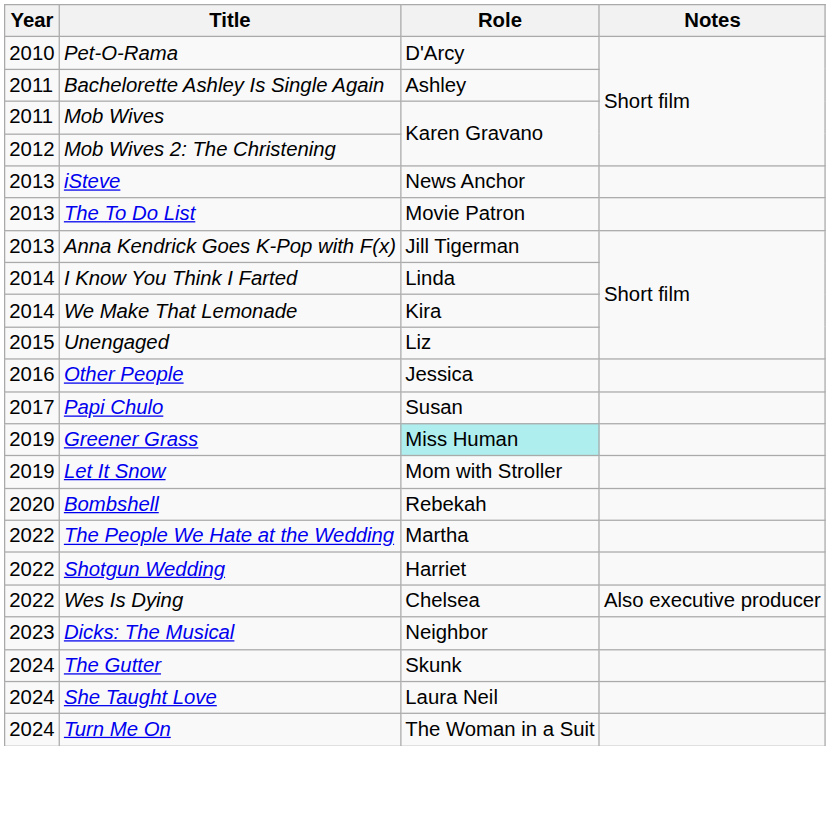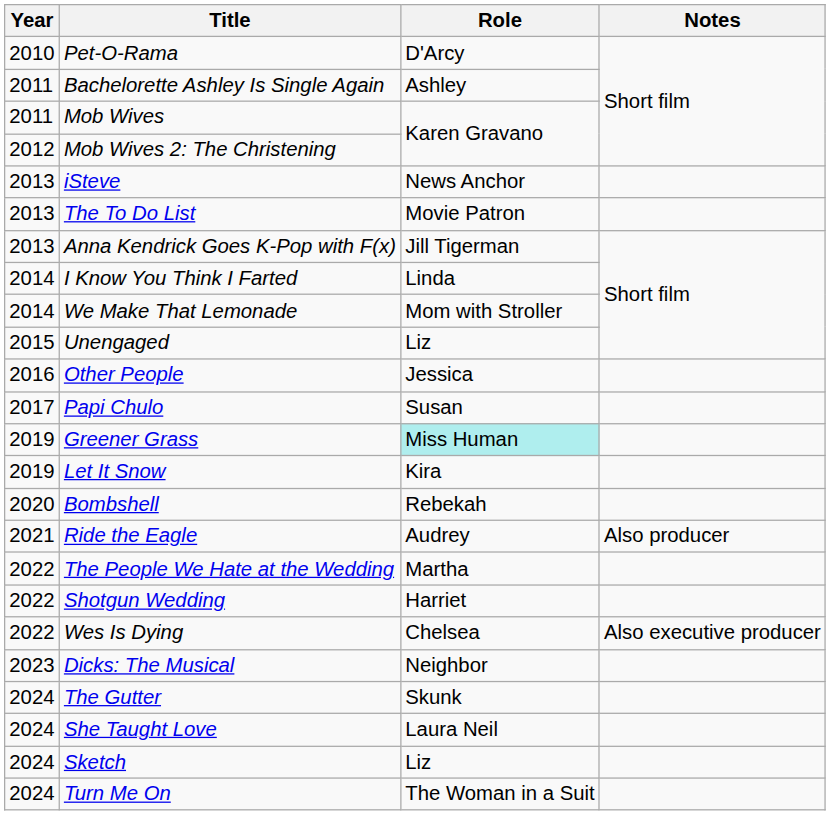 <table class="wikitable sortable">
 <tr>
 <th scope="col">Year</th>
 <th scope="col">Title</th>
 <th scope="col">Role</th>
 <th scope="col" class="unsortable">Notes</th>
 </tr>
 <tr>
 <td>2010</td>
 <td><em>Pet-O-Rama</em></td>
 <td>D'Arcy</td>
 <td rowspan="4">Short film</td>
 </tr>
 <tr>
 <td>2011</td>
 <td><em>Bachelorette Ashley Is Single Again</em></td>
 <td>Ashley</td>
 </tr>
 <tr>
 <td>2011</td>
 <td><em>Mob Wives</em></td>
 <td rowspan="2">Karen Gravano</td>
 </tr>
 <tr>
 <td>2012</td>
 <td><em>Mob Wives 2: The Christening</em></td>
 </tr>
 <tr>
 <td>2013</td>
 <td><em><a href='#'>iSteve</a></em></td>
 <td>News Anchor</td>
 <td></td>
 </tr>
 <tr>
 <td>2013</td>
 <td><em><a href='#'>The To Do List</a></em></td>
 <td>Movie Patron</td>
 <td></td>
 </tr>
 <tr>
 <td>2013</td>
 <td><em>Anna Kendrick Goes K-Pop with F(x)</em></td>
 <td>Jill Tigerman</td>
 <td rowspan="4">Short film</td>
 </tr>
 <tr>
 <td>2014</td>
 <td><em>I Know You Think I Farted</em></td>
 <td>Linda</td>
 </tr>
 <tr>
 <td>2014</td>
 <td><em>We Make That Lemonade</em></td>
-<td>Kira</td>
+<td>Mom with Stroller</td>
 </tr>
 <tr>
 <td>2015</td>
 <td><em>Unengaged</em></td>
 <td>Liz</td>
 </tr>
 <tr>
 <td>2016</td>
 <td><em><a href='#'>Other People</a></em></td>
 <td>Jessica</td>
 <td></td>
 </tr>
 <tr>
 <td>2017</td>
 <td><em><a href='#'>Papi Chulo</a></em></td>
 <td>Susan</td>
 <td></td>
 </tr>
 <tr>
 <td>2019</td>
 <td><em><a href='#'>Greener Grass</a></em></td>
 <td style="background: paleturquoise;">Miss Human</td>
 <td></td>
 </tr>
 <tr>
 <td>2019</td>
 <td><em><a href='#'>Let It Snow</a></em></td>
-<td>Mom with Stroller</td>
+<td>Kira</td>
 <td></td>
 </tr>
 <tr>
 <td>2020</td>
 <td><em><a href='#'>Bombshell</a></em></td>
 <td>Rebekah</td>
 <td></td>
+</tr>
+<tr>
+<td>2021</td>
+<td><em><a href='#'>Ride the Eagle</a></em></td>
+<td>Audrey</td>
+<td>Also producer</td>
 </tr>
 <tr>
 <td>2022</td>
 <td><em><a href='#'>The People We Hate at the Wedding</a></em></td>
 <td>Martha</td>
 <td></td>
 </tr>
 <tr>
 <td>2022</td>
 <td><em><a href='#'>Shotgun Wedding</a></em></td>
 <td>Harriet</td>
 <td></td>
 </tr>
 <tr>
 <td>2022</td>
 <td><em>Wes Is Dying</em></td>
 <td>Chelsea</td>
 <td>Also executive producer</td>
 </tr>
 <tr>
 <td>2023</td>
 <td><em><a href='#'>Dicks: The Musical</a></em></td>
 <td>Neighbor</td>
 <td></td>
 </tr>
 <tr>
 <td>2024</td>
 <td><em><a href='#'>The Gutter</a></em></td>
 <td>Skunk</td>
 <td></td>
 </tr>
 <tr>
 <td>2024</td>
 <td><em><a href='#'>She Taught Love</a></em></td>
 <td>Laura Neil</td>
 <td></td>
 </tr>
 <tr>
 <td>2024</td>
+<td><em><a href='#'>Sketch</a></em></td>
+<td>Liz</td>
+<td></td>
+</tr>
+<tr>
+<td>2024</td>
 <td><em><a href='#'>Turn Me On</a></em></td>
 <td>The Woman in a Suit</td>
 <td></td>
 </tr>
 </table>
